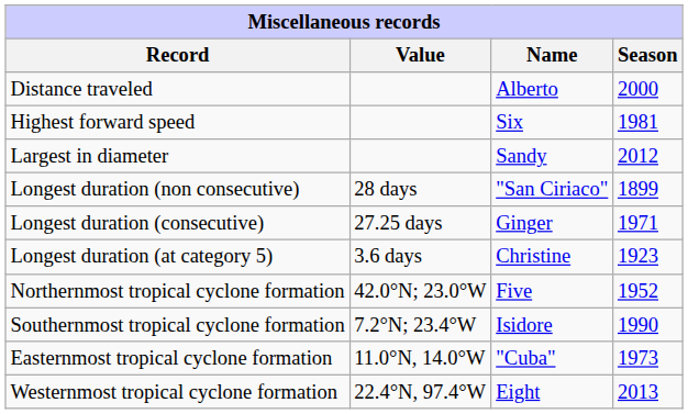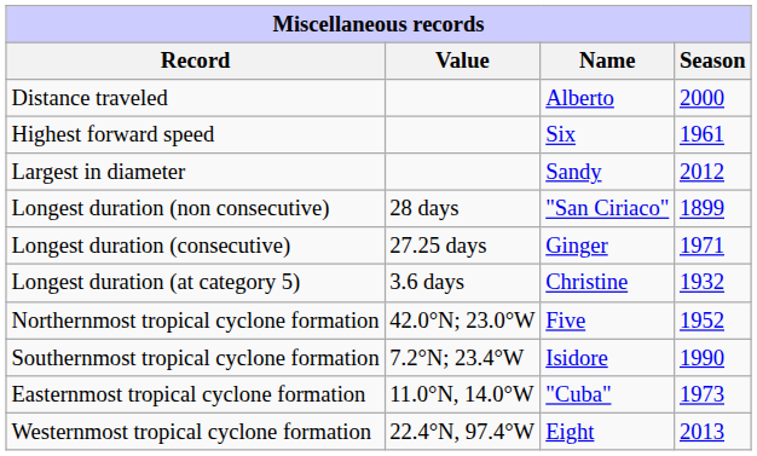 <table class="wikitable" style="margin:0.5em auto; font-size:95%;">
 <tr>
 <th colspan="4" style="background:#ccf;">Miscellaneous records</th>
 </tr>
 <tr>
 <th>Record</th>
 <th>Value</th>
 <th>Name</th>
 <th>Season</th>
 </tr>
 <tr>
 <td>Distance traveled</td>
 <td></td>
 <td> <a href='#'>Alberto</a></td>
 <td><a href='#'>2000</a></td>
 </tr>
 <tr>
 <td>Highest forward speed</td>
 <td></td>
 <td> <a href='#'>Six</a></td>
-<td><a href='#'>1981</a></td>
+<td><a href='#'>1961</a></td>
 </tr>
 <tr>
 <td>Largest in diameter</td>
 <td></td>
 <td> <a href='#'>Sandy</a></td>
 <td><a href='#'>2012</a></td>
 </tr>
 <tr>
 <td>Longest duration (non consecutive)</td>
 <td>28 days</td>
 <td> <a href='#'>"San Ciriaco"</a></td>
 <td><a href='#'>1899</a></td>
 </tr>
 <tr>
 <td>Longest duration (consecutive)</td>
 <td>27.25 days</td>
 <td> <a href='#'>Ginger</a></td>
 <td><a href='#'>1971</a></td>
 </tr>
 <tr>
 <td>Longest duration (at category 5)</td>
 <td>3.6 days</td>
 <td> <a href='#'>Christine</a></td>
-<td><a href='#'>1923</a></td>
+<td><a href='#'>1932</a></td>
 </tr>
 <tr>
 <td>Northernmost tropical cyclone formation</td>
 <td>42.0°N; 23.0°W </td>
 <td> <a href='#'>Five</a></td>
 <td><a href='#'>1952</a></td>
 </tr>
 <tr>
 <td>Southernmost tropical cyclone formation</td>
 <td>7.2°N; 23.4°W </td>
 <td> <a href='#'>Isidore</a></td>
 <td><a href='#'>1990</a></td>
 </tr>
 <tr>
 <td>Easternmost tropical cyclone formation</td>
 <td>11.0°N, 14.0°W </td>
 <td> <a href='#'>"Cuba"</a></td>
 <td><a href='#'>1973</a></td>
 </tr>
 <tr>
 <td>Westernmost tropical cyclone formation</td>
 <td>22.4°N, 97.4°W </td>
 <td> <a href='#'>Eight</a></td>
 <td><a href='#'>2013</a></td>
 </tr>
 </table>
